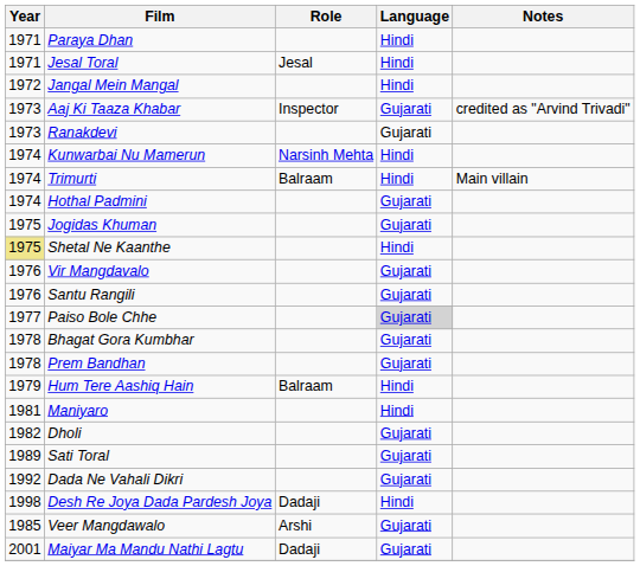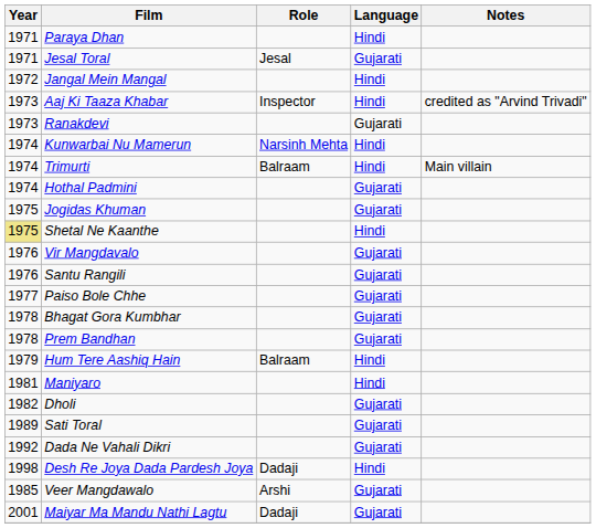 <table class="wikitable sortable" border="1">
 <tr>
 <th>Year</th>
 <th>Film</th>
 <th>Role</th>
 <th>Language</th>
 <th>Notes</th>
 </tr>
 <tr>
 <td>1971</td>
 <td><em><a href='#'>Paraya Dhan</a></em></td>
 <td></td>
 <td><a href='#'>Hindi</a></td>
 <td></td>
 </tr>
 <tr>
 <td>1971</td>
 <td><em><a href='#'>Jesal Toral</a></em></td>
 <td>Jesal</td>
-<td><a href='#'>Hindi</a></td>
+<td><a href='#'>Gujarati</a></td>
 <td></td>
 </tr>
 <tr>
 <td>1972</td>
 <td><em><a href='#'>Jangal Mein Mangal</a></em></td>
 <td></td>
 <td><a href='#'>Hindi</a></td>
 <td></td>
 </tr>
 <tr>
 <td>1973</td>
 <td><em><a href='#'>Aaj Ki Taaza Khabar</a></em></td>
 <td>Inspector</td>
-<td><a href='#'>Gujarati</a></td>
+<td><a href='#'>Hindi</a></td>
 <td>credited as "Arvind Trivadi"</td>
 </tr>
 <tr>
 <td>1973</td>
 <td><a href='#'><em>Ranakdevi</em></a></td>
 <td></td>
 <td>Gujarati</td>
 <td></td>
 </tr>
 <tr>
 <td>1974</td>
 <td><em><a href='#'>Kunwarbai Nu Mamerun</a></em></td>
 <td><a href='#'>Narsinh Mehta</a></td>
 <td><a href='#'>Hindi</a></td>
 <td></td>
 </tr>
 <tr>
 <td>1974</td>
 <td><a href='#'><em>Trimurti</em></a></td>
 <td>Balraam</td>
 <td><a href='#'>Hindi</a></td>
 <td>Main villain</td>
 </tr>
 <tr>
 <td>1974</td>
 <td><em><a href='#'>Hothal Padmini</a></em></td>
 <td></td>
 <td><a href='#'>Gujarati</a></td>
 <td></td>
 </tr>
 <tr>
 <td>1975</td>
 <td><a href='#'><em>Jogidas Khuman</em></a></td>
 <td></td>
 <td><a href='#'>Gujarati</a></td>
 <td></td>
 </tr>
 <tr>
 <td style="background: khaki;">1975</td>
 <td><em>Shetal Ne Kaanthe</em></td>
 <td></td>
 <td><a href='#'>Hindi</a></td>
 <td></td>
 </tr>
 <tr>
 <td>1976</td>
 <td><em><a href='#'>Vir Mangdavalo</a></em></td>
 <td></td>
 <td><a href='#'>Gujarati</a></td>
 <td></td>
 </tr>
 <tr>
 <td>1976</td>
 <td><em>Santu Rangili</em></td>
 <td></td>
 <td><a href='#'>Gujarati</a></td>
 <td></td>
 </tr>
 <tr>
 <td>1977</td>
 <td><em>Paiso Bole Chhe</em></td>
 <td></td>
-<td style="background: lightgrey;"><a href='#'>Gujarati</a></td>
+<td><a href='#'>Gujarati</a></td>
 <td></td>
 </tr>
 <tr>
 <td>1978</td>
 <td><em>Bhagat Gora Kumbhar</em></td>
 <td></td>
 <td><a href='#'>Gujarati</a></td>
 <td></td>
 </tr>
 <tr>
 <td>1978</td>
 <td><a href='#'><em>Prem Bandhan</em></a></td>
 <td></td>
 <td><a href='#'>Gujarati</a></td>
 <td></td>
 </tr>
 <tr>
 <td>1979</td>
 <td><em><a href='#'>Hum Tere Aashiq Hain</a></em></td>
 <td>Balraam</td>
 <td><a href='#'>Hindi</a></td>
 <td></td>
 </tr>
 <tr>
 <td>1981</td>
 <td><em><a href='#'>Maniyaro</a></em></td>
 <td></td>
 <td><a href='#'>Hindi</a></td>
 <td></td>
 </tr>
 <tr>
 <td>1982</td>
 <td><em>Dholi</em></td>
 <td></td>
 <td><a href='#'>Gujarati</a></td>
 <td></td>
 </tr>
 <tr>
 <td>1989</td>
 <td><em>Sati Toral</em></td>
 <td></td>
 <td><a href='#'>Gujarati</a></td>
 <td></td>
 </tr>
 <tr>
 <td>1992</td>
 <td><em>Dada Ne Vahali Dikri</em></td>
 <td></td>
 <td><a href='#'>Gujarati</a></td>
 <td></td>
 </tr>
 <tr>
 <td>1998</td>
 <td><em><a href='#'>Desh Re Joya Dada Pardesh Joya</a></em></td>
 <td>Dadaji</td>
 <td><a href='#'>Hindi</a></td>
 <td></td>
 </tr>
 <tr>
 <td>1985</td>
 <td><em>Veer Mangdawalo</em></td>
 <td>Arshi</td>
 <td><a href='#'>Gujarati</a></td>
 <td></td>
 </tr>
 <tr>
 <td>2001</td>
 <td><em><a href='#'>Maiyar Ma Mandu Nathi Lagtu</a></em></td>
 <td>Dadaji</td>
 <td><a href='#'>Gujarati</a></td>
 <td></td>
 </tr>
 <tr>
 </tr>
 </table>
